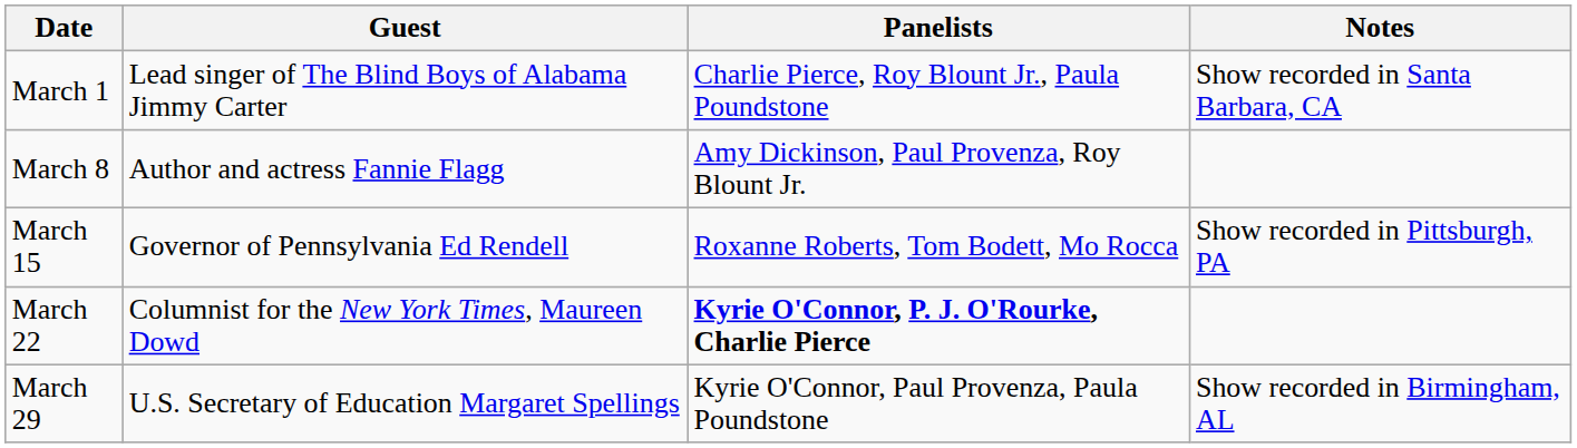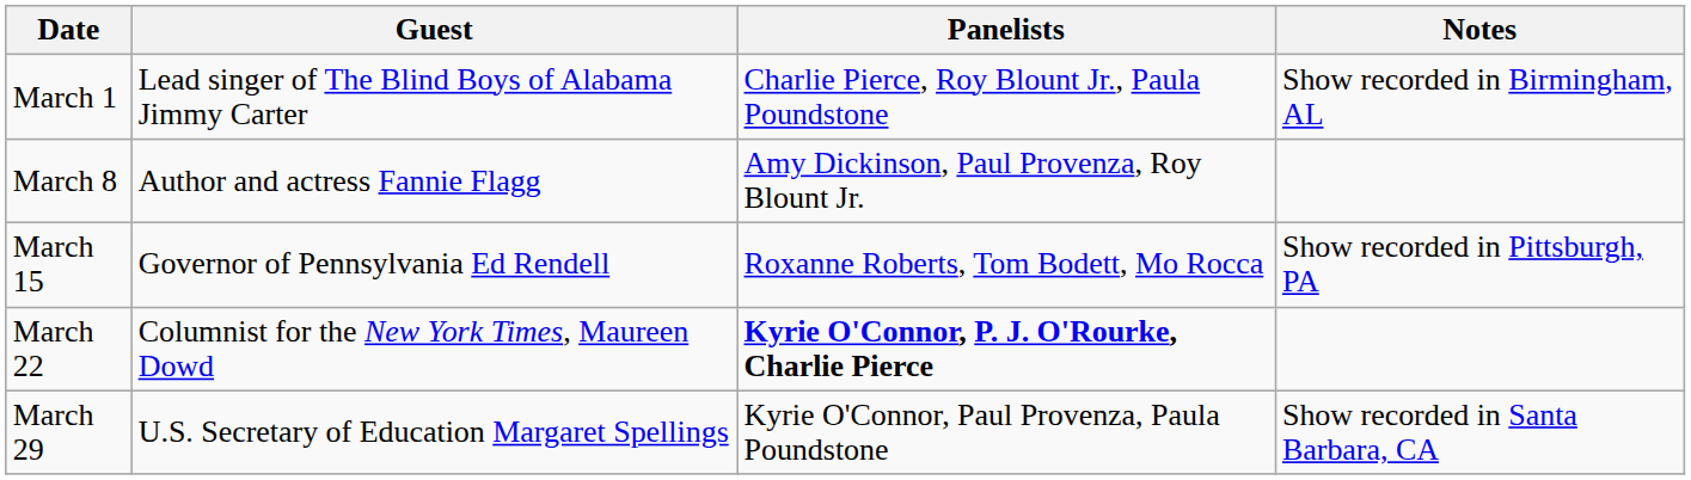 <table class="wikitable">
 <tr>
 <th>Date</th>
 <th>Guest</th>
 <th>Panelists</th>
 <th>Notes</th>
 </tr>
 <tr>
 <td>March 1</td>
 <td>Lead singer of <a href='#'>The Blind Boys of Alabama</a> Jimmy Carter</td>
 <td><a href='#'>Charlie Pierce</a>, <a href='#'>Roy Blount Jr.</a>, <a href='#'>Paula Poundstone</a></td>
-<td>Show recorded in <a href='#'>Santa Barbara, CA</a> </td>
+<td>Show recorded in <a href='#'>Birmingham, AL</a> </td>
 </tr>
 <tr>
 <td>March 8</td>
 <td>Author and actress <a href='#'>Fannie Flagg</a></td>
 <td><a href='#'>Amy Dickinson</a>, <a href='#'>Paul Provenza</a>, Roy Blount Jr.</td>
 <td></td>
 </tr>
 <tr>
 <td>March 15</td>
 <td>Governor of Pennsylvania <a href='#'>Ed Rendell</a></td>
 <td><a href='#'>Roxanne Roberts</a>, <a href='#'>Tom Bodett</a>, <a href='#'>Mo Rocca</a></td>
 <td>Show recorded in <a href='#'>Pittsburgh, PA</a> </td>
 </tr>
 <tr>
 <td>March 22</td>
 <td>Columnist for the <em><a href='#'>New York Times</a></em>, <a href='#'>Maureen Dowd</a></td>
 <td><strong><a href='#'>Kyrie O'Connor</a>, <a href='#'>P. J. O'Rourke</a>, Charlie Pierce</strong></td>
 <td></td>
 </tr>
 <tr>
 <td>March 29</td>
 <td>U.S. Secretary of Education <a href='#'>Margaret Spellings</a></td>
 <td>Kyrie O'Connor, Paul Provenza, Paula Poundstone</td>
-<td>Show recorded in <a href='#'>Birmingham, AL</a> </td>
+<td>Show recorded in <a href='#'>Santa Barbara, CA</a> </td>
 </tr>
 </table>
